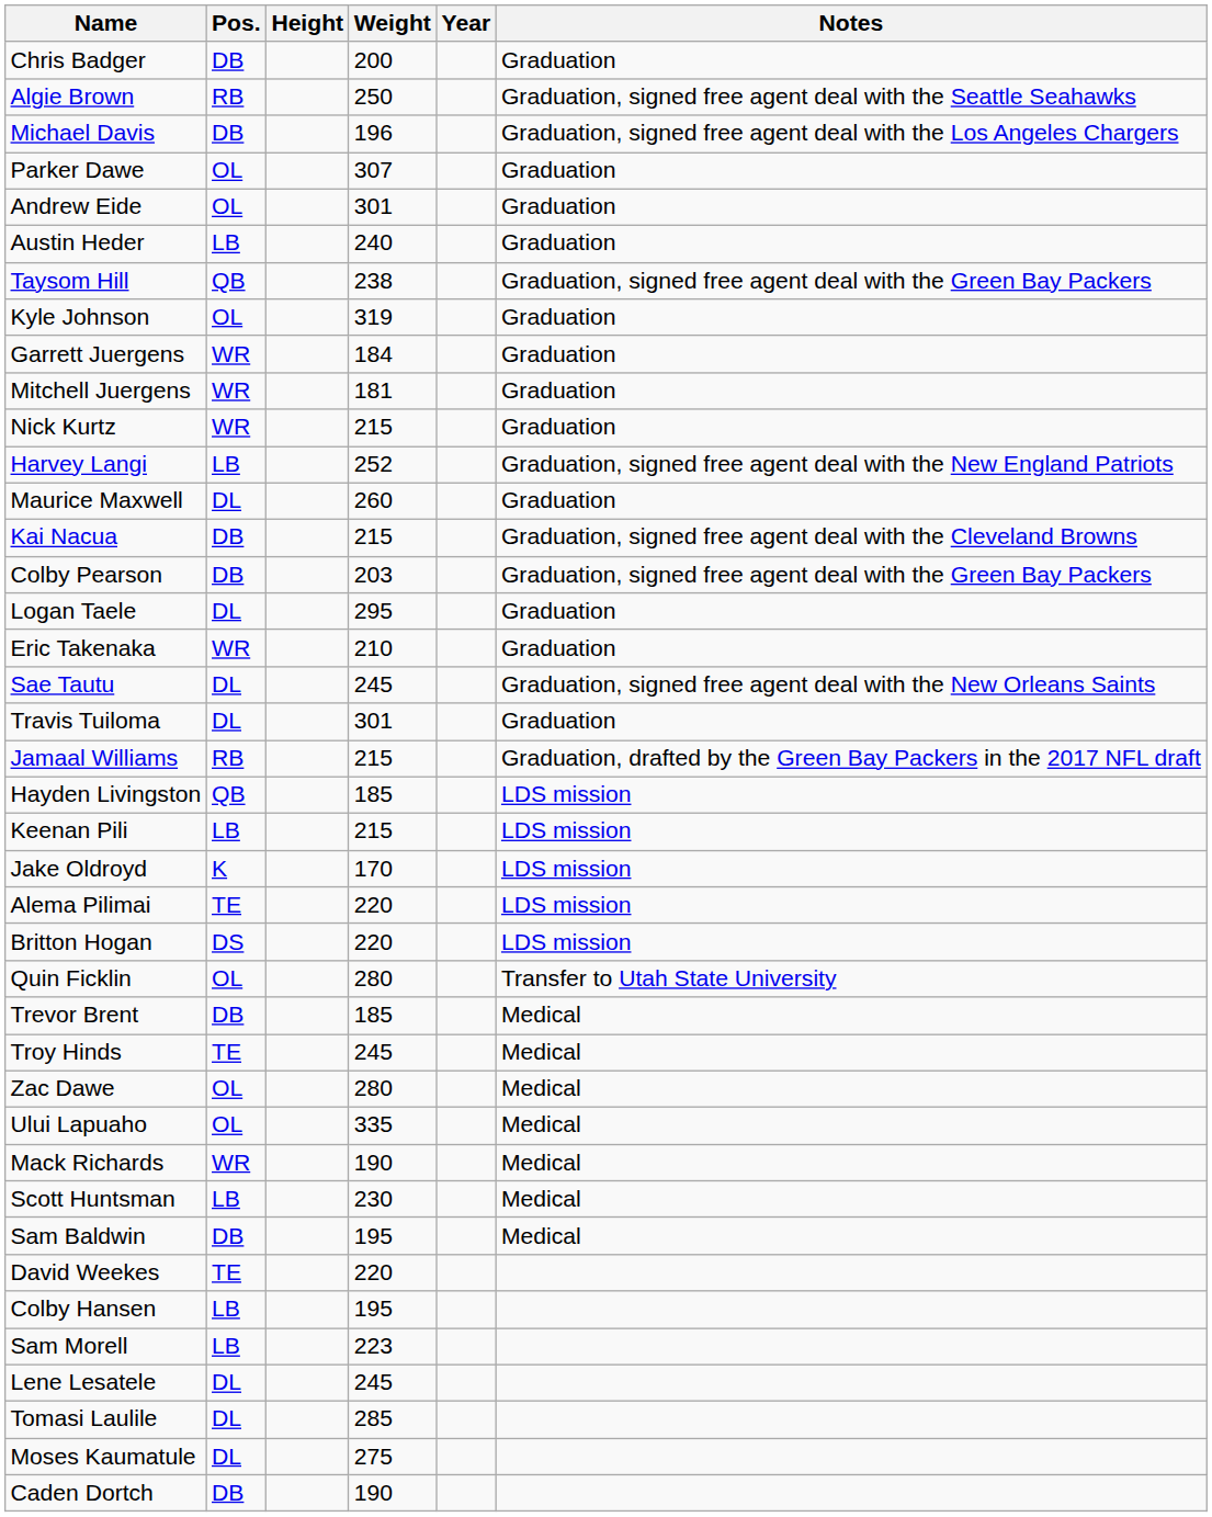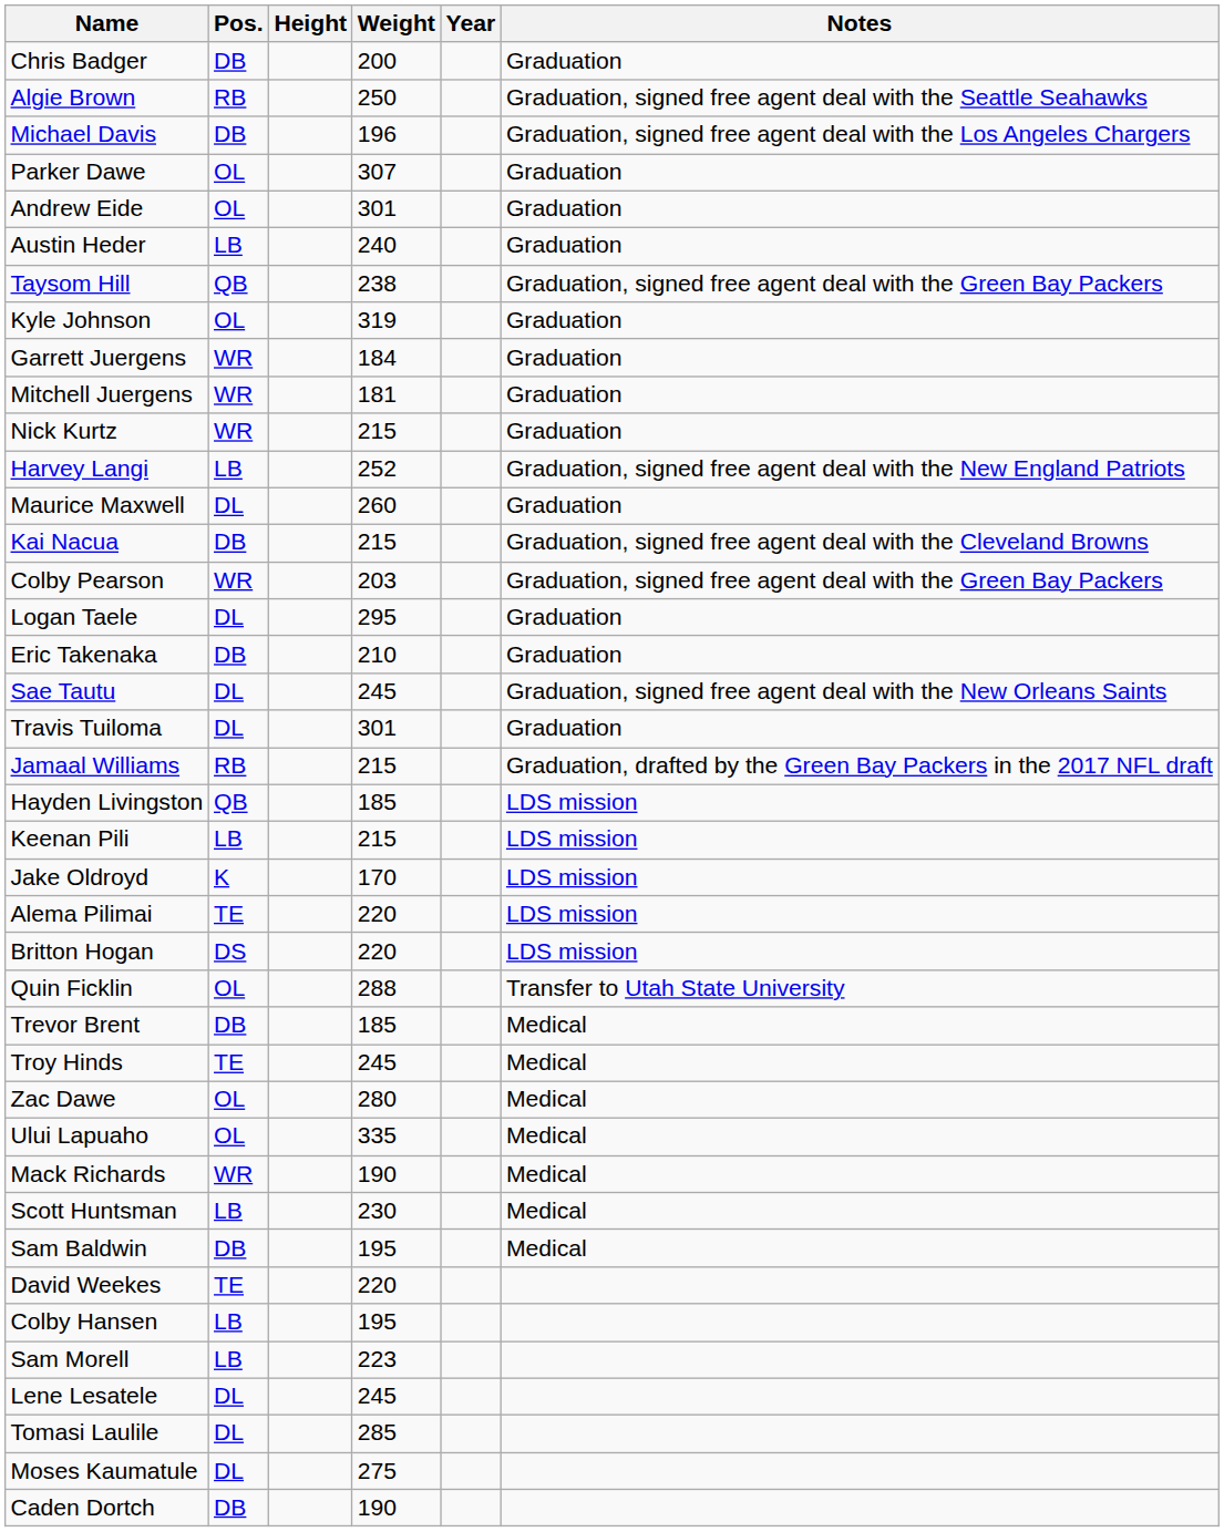 <table class="wikitable sortable" border="4">
 <tr>
 <th>Name</th>
 <th>Pos.</th>
 <th>Height</th>
 <th>Weight</th>
 <th>Year</th>
 <th>Notes</th>
 </tr>
 <tr>
 <td>Chris Badger</td>
 <td><a href='#'>DB</a></td>
 <td></td>
 <td>200</td>
 <td></td>
 <td>Graduation</td>
 </tr>
 <tr>
 <td><a href='#'>Algie Brown</a></td>
 <td><a href='#'>RB</a></td>
 <td></td>
 <td>250</td>
 <td></td>
 <td>Graduation, signed free agent deal with the <a href='#'>Seattle Seahawks</a></td>
 </tr>
 <tr>
 <td><a href='#'>Michael Davis</a></td>
 <td><a href='#'>DB</a></td>
 <td></td>
 <td>196</td>
 <td></td>
 <td>Graduation, signed free agent deal with the <a href='#'>Los Angeles Chargers</a></td>
 </tr>
 <tr>
 <td>Parker Dawe</td>
 <td><a href='#'>OL</a></td>
 <td></td>
 <td>307</td>
 <td></td>
 <td>Graduation</td>
 </tr>
 <tr>
 <td>Andrew Eide</td>
 <td><a href='#'>OL</a></td>
 <td></td>
 <td>301</td>
 <td></td>
 <td>Graduation</td>
 </tr>
 <tr>
 <td>Austin Heder</td>
 <td><a href='#'>LB</a></td>
 <td></td>
 <td>240</td>
 <td></td>
 <td>Graduation</td>
 </tr>
 <tr>
 <td><a href='#'>Taysom Hill</a></td>
 <td><a href='#'>QB</a></td>
 <td></td>
 <td>238</td>
 <td></td>
 <td>Graduation, signed free agent deal with the <a href='#'>Green Bay Packers</a></td>
 </tr>
 <tr>
 <td>Kyle Johnson</td>
 <td><a href='#'>OL</a></td>
 <td></td>
 <td>319</td>
 <td></td>
 <td>Graduation</td>
 </tr>
 <tr>
 <td>Garrett Juergens</td>
 <td><a href='#'>WR</a></td>
 <td></td>
 <td>184</td>
 <td></td>
 <td>Graduation</td>
 </tr>
 <tr>
 <td>Mitchell Juergens</td>
 <td><a href='#'>WR</a></td>
 <td></td>
 <td>181</td>
 <td></td>
 <td>Graduation</td>
 </tr>
 <tr>
 <td>Nick Kurtz</td>
 <td><a href='#'>WR</a></td>
 <td></td>
 <td>215</td>
 <td></td>
 <td>Graduation</td>
 </tr>
 <tr>
 <td><a href='#'>Harvey Langi</a></td>
 <td><a href='#'>LB</a></td>
 <td></td>
 <td>252</td>
 <td></td>
 <td>Graduation, signed free agent deal with the <a href='#'>New England Patriots</a></td>
 </tr>
 <tr>
 <td>Maurice Maxwell</td>
 <td><a href='#'>DL</a></td>
 <td></td>
 <td>260</td>
 <td></td>
 <td>Graduation</td>
 </tr>
 <tr>
 <td><a href='#'>Kai Nacua</a></td>
 <td><a href='#'>DB</a></td>
 <td></td>
 <td>215</td>
 <td></td>
 <td>Graduation, signed free agent deal with the <a href='#'>Cleveland Browns</a></td>
 </tr>
 <tr>
 <td>Colby Pearson</td>
-<td><a href='#'>DB</a></td>
+<td><a href='#'>WR</a></td>
 <td></td>
 <td>203</td>
 <td></td>
 <td>Graduation, signed free agent deal with the <a href='#'>Green Bay Packers</a></td>
 </tr>
 <tr>
 <td>Logan Taele</td>
 <td><a href='#'>DL</a></td>
 <td></td>
 <td>295</td>
 <td></td>
 <td>Graduation</td>
 </tr>
 <tr>
 <td>Eric Takenaka</td>
-<td><a href='#'>WR</a></td>
+<td><a href='#'>DB</a></td>
 <td></td>
 <td>210</td>
 <td></td>
 <td>Graduation</td>
 </tr>
 <tr>
 <td><a href='#'>Sae Tautu</a></td>
 <td><a href='#'>DL</a></td>
 <td></td>
 <td>245</td>
 <td></td>
 <td>Graduation, signed free agent deal with the <a href='#'>New Orleans Saints</a></td>
 </tr>
 <tr>
 <td>Travis Tuiloma</td>
 <td><a href='#'>DL</a></td>
 <td></td>
 <td>301</td>
 <td></td>
 <td>Graduation</td>
 </tr>
 <tr>
 <td><a href='#'>Jamaal Williams</a></td>
 <td><a href='#'>RB</a></td>
 <td></td>
 <td>215</td>
 <td></td>
 <td>Graduation, drafted by the <a href='#'>Green Bay Packers</a> in the <a href='#'>2017 NFL draft</a></td>
 </tr>
 <tr>
 <td>Hayden Livingston</td>
 <td><a href='#'>QB</a></td>
 <td></td>
 <td>185</td>
 <td></td>
 <td><a href='#'>LDS mission</a></td>
 </tr>
 <tr>
 <td>Keenan Pili</td>
 <td><a href='#'>LB</a></td>
 <td></td>
 <td>215</td>
 <td></td>
 <td><a href='#'>LDS mission</a></td>
 </tr>
 <tr>
 <td>Jake Oldroyd</td>
 <td><a href='#'>K</a></td>
 <td></td>
 <td>170</td>
 <td></td>
 <td><a href='#'>LDS mission</a></td>
 </tr>
 <tr>
 <td>Alema Pilimai</td>
 <td><a href='#'>TE</a></td>
 <td></td>
 <td>220</td>
 <td></td>
 <td><a href='#'>LDS mission</a></td>
 </tr>
 <tr>
 <td>Britton Hogan</td>
 <td><a href='#'>DS</a></td>
 <td></td>
 <td>220</td>
 <td></td>
 <td><a href='#'>LDS mission</a></td>
 </tr>
 <tr>
 <td>Quin Ficklin</td>
 <td><a href='#'>OL</a></td>
 <td></td>
-<td>280</td>
+<td>288</td>
 <td></td>
 <td>Transfer to <a href='#'>Utah State University</a></td>
 </tr>
 <tr>
 <td>Trevor Brent</td>
 <td><a href='#'>DB</a></td>
 <td></td>
 <td>185</td>
 <td></td>
 <td>Medical</td>
 </tr>
 <tr>
 <td>Troy Hinds</td>
 <td><a href='#'>TE</a></td>
 <td></td>
 <td>245</td>
 <td></td>
 <td>Medical</td>
 </tr>
 <tr>
 <td>Zac Dawe</td>
 <td><a href='#'>OL</a></td>
 <td></td>
 <td>280</td>
 <td></td>
 <td>Medical</td>
 </tr>
 <tr>
 <td>Ului Lapuaho</td>
 <td><a href='#'>OL</a></td>
 <td></td>
 <td>335</td>
 <td></td>
 <td>Medical</td>
 </tr>
 <tr>
 <td>Mack Richards</td>
 <td><a href='#'>WR</a></td>
 <td></td>
 <td>190</td>
 <td></td>
 <td>Medical</td>
 </tr>
 <tr>
 <td>Scott Huntsman</td>
 <td><a href='#'>LB</a></td>
 <td></td>
 <td>230</td>
 <td></td>
 <td>Medical</td>
 </tr>
 <tr>
 <td>Sam Baldwin</td>
 <td><a href='#'>DB</a></td>
 <td></td>
 <td>195</td>
 <td></td>
 <td>Medical</td>
 </tr>
 <tr>
 <td>David Weekes</td>
 <td><a href='#'>TE</a></td>
 <td></td>
 <td>220</td>
 <td></td>
 <td></td>
 </tr>
 <tr>
 <td>Colby Hansen</td>
 <td><a href='#'>LB</a></td>
 <td></td>
 <td>195</td>
 <td></td>
 <td></td>
 </tr>
 <tr>
 <td>Sam Morell</td>
 <td><a href='#'>LB</a></td>
 <td></td>
 <td>223</td>
 <td></td>
 <td></td>
 </tr>
 <tr>
 <td>Lene Lesatele</td>
 <td><a href='#'>DL</a></td>
 <td></td>
 <td>245</td>
 <td></td>
 <td></td>
 </tr>
 <tr>
 <td>Tomasi Laulile</td>
 <td><a href='#'>DL</a></td>
 <td></td>
 <td>285</td>
 <td></td>
 <td></td>
 </tr>
 <tr>
 <td>Moses Kaumatule</td>
 <td><a href='#'>DL</a></td>
 <td></td>
 <td>275</td>
 <td></td>
 <td></td>
 </tr>
 <tr>
 <td>Caden Dortch</td>
 <td><a href='#'>DB</a></td>
 <td></td>
 <td>190</td>
 <td></td>
 <td></td>
 </tr>
 </table>
